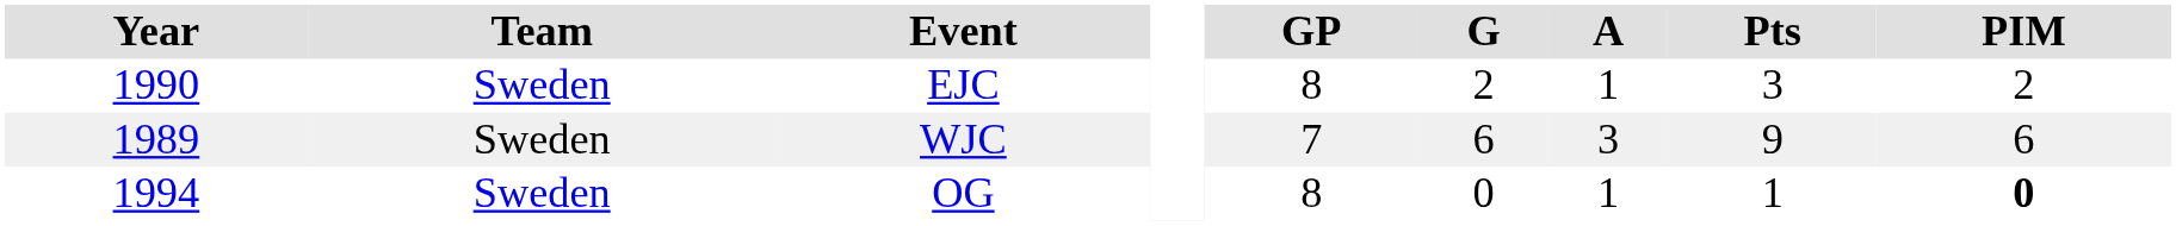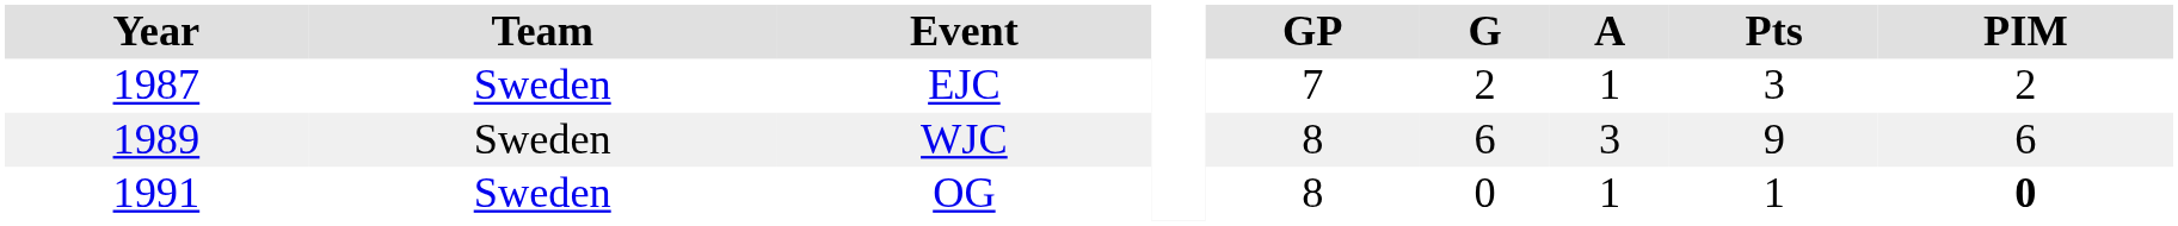 <table border="0" cellpadding="1" cellspacing="0" style="text-align:center; width:50em">
 <tr ALIGN="center" bgcolor="#e0e0e0">
 <th>Year</th>
 <th>Team</th>
 <th>Event</th>
 <th rowspan="99" bgcolor="#ffffff"> </th>
 <th>GP</th>
 <th>G</th>
 <th>A</th>
 <th>Pts</th>
 <th>PIM</th>
 </tr>
 <tr>
-<td><a href='#'>1990</a></td>
+<td><a href='#'>1987</a></td>
 <td><a href='#'>Sweden</a></td>
 <td><a href='#'>EJC</a></td>
-<td>8</td>
+<td>7</td>
 <td>2</td>
 <td>1</td>
 <td>3</td>
 <td>2</td>
 </tr>
 <tr bgcolor="#f0f0f0">
 <td><a href='#'>1989</a></td>
 <td>Sweden</td>
 <td><a href='#'>WJC</a></td>
-<td>7</td>
+<td>8</td>
 <td>6</td>
 <td>3</td>
 <td>9</td>
 <td>6</td>
 </tr>
 <tr>
-<td><a href='#'>1994</a></td>
+<td><a href='#'>1991</a></td>
 <td><a href='#'>Sweden</a></td>
 <td><a href='#'>OG</a></td>
 <td>8</td>
 <td>0</td>
 <td>1</td>
 <td>1</td>
 <td><strong>0</strong></td>
 </tr>
 </table>
